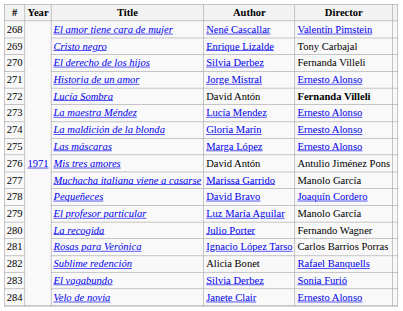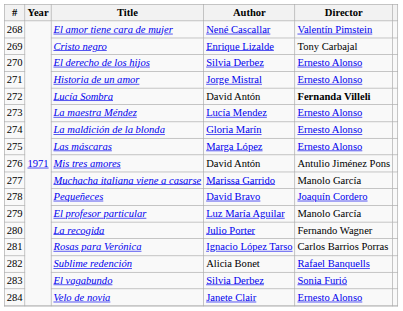 <table class="wikitable sortable">
 <tr>
 <th>#</th>
 <th>Year</th>
 <th>Title</th>
 <th>Author</th>
 <th>Director</th>
 <th></th>
 </tr>
 <tr>
 <td>268</td>
 <td rowspan="17"><a href='#'>1971</a></td>
 <td><em><a href='#'>El amor tiene cara de mujer</a></em></td>
 <td><a href='#'>Nené Cascallar</a></td>
 <td><a href='#'>Valentín Pimstein</a></td>
 <td></td>
 </tr>
 <tr>
 <td>269</td>
 <td><em><a href='#'>Cristo negro</a></em></td>
 <td><a href='#'>Enrique Lizalde</a></td>
 <td>Tony Carbajal</td>
 <td></td>
 </tr>
 <tr>
 <td>270</td>
 <td><em><a href='#'>El derecho de los hijos</a></em></td>
 <td><a href='#'>Silvia Derbez</a></td>
-<td>Fernanda Villeli</td>
+<td><a href='#'>Ernesto Alonso</a></td>
 <td></td>
 </tr>
 <tr>
 <td>271</td>
 <td><em><a href='#'>Historia de un amor</a></em></td>
 <td><a href='#'>Jorge Mistral</a></td>
 <td><a href='#'>Ernesto Alonso</a></td>
 <td></td>
 </tr>
 <tr>
 <td>272</td>
 <td><em><a href='#'>Lucía Sombra</a></em></td>
 <td>David Antón</td>
 <td><strong>Fernanda Villeli</strong></td>
 <td></td>
 </tr>
 <tr>
 <td>273</td>
 <td><em><a href='#'>La maestra Méndez</a></em></td>
 <td><a href='#'>Lucía Mendez</a></td>
 <td><a href='#'>Ernesto Alonso</a></td>
 <td></td>
 </tr>
 <tr>
 <td>274</td>
 <td><em><a href='#'>La maldición de la blonda</a></em></td>
 <td><a href='#'>Gloria Marín</a></td>
 <td><a href='#'>Ernesto Alonso</a></td>
 <td></td>
 </tr>
 <tr>
 <td>275</td>
 <td><em><a href='#'>Las máscaras</a></em></td>
 <td><a href='#'>Marga López</a></td>
 <td><a href='#'>Ernesto Alonso</a></td>
 <td></td>
 </tr>
 <tr>
 <td>276</td>
 <td><em><a href='#'>Mis tres amores</a></em></td>
 <td>David Antón</td>
 <td>Antulio Jiménez Pons</td>
 <td></td>
 </tr>
 <tr>
 <td>277</td>
 <td><em><a href='#'>Muchacha italiana viene a casarse</a></em></td>
 <td><a href='#'>Marissa Garrido</a></td>
 <td>Manolo García</td>
 <td></td>
 </tr>
 <tr>
 <td>278</td>
 <td><em><a href='#'>Pequeñeces</a></em></td>
 <td><a href='#'>David Bravo</a></td>
 <td><a href='#'>Joaquín Cordero</a></td>
 <td></td>
 </tr>
 <tr>
 <td>279</td>
 <td><em><a href='#'>El profesor particular</a></em></td>
 <td><a href='#'>Luz María Aguilar</a></td>
 <td>Manolo García</td>
 <td></td>
 </tr>
 <tr>
 <td>280</td>
 <td><em><a href='#'>La recogida</a></em></td>
 <td><a href='#'>Julio Porter</a></td>
 <td>Fernando Wagner</td>
 <td></td>
 </tr>
 <tr>
 <td>281</td>
 <td><em><a href='#'>Rosas para Verónica</a></em></td>
 <td><a href='#'>Ignacio López Tarso</a></td>
 <td>Carlos Barrios Porras</td>
 <td></td>
 </tr>
 <tr>
 <td>282</td>
 <td><em><a href='#'>Sublime redención</a></em></td>
 <td>Alicia Bonet</td>
 <td><a href='#'>Rafael Banquells</a></td>
 <td></td>
 </tr>
 <tr>
 <td>283</td>
 <td><em><a href='#'>El vagabundo</a></em></td>
 <td><a href='#'>Silvia Derbez</a></td>
 <td><a href='#'>Sonia Furió</a></td>
 <td></td>
 </tr>
 <tr>
 <td>284</td>
 <td><em><a href='#'>Velo de novia</a></em></td>
 <td><a href='#'>Janete Clair</a></td>
 <td><a href='#'>Ernesto Alonso</a></td>
 <td></td>
 </tr>
 <tr>
 </tr>
 </table>
